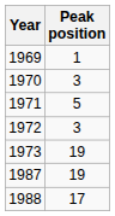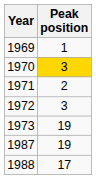 <table class="wikitable" style="text-align:center;">
 <tr>
 <th>Year</th>
 <th>Peak<br>position</th>
 </tr>
 <tr>
 <td>1969</td>
 <td>1</td>
 </tr>
 <tr>
 <td>1970</td>
-<td>3</td>
+<td style="background: gold;">3</td>
 </tr>
 <tr>
 <td>1971</td>
-<td>5</td>
+<td>2</td>
 </tr>
 <tr>
 <td>1972</td>
 <td>3</td>
 </tr>
 <tr>
 <td>1973</td>
 <td>19</td>
 </tr>
 <tr>
 <td>1987</td>
 <td>19</td>
 </tr>
 <tr>
 <td>1988</td>
 <td>17</td>
 </tr>
 </table>
